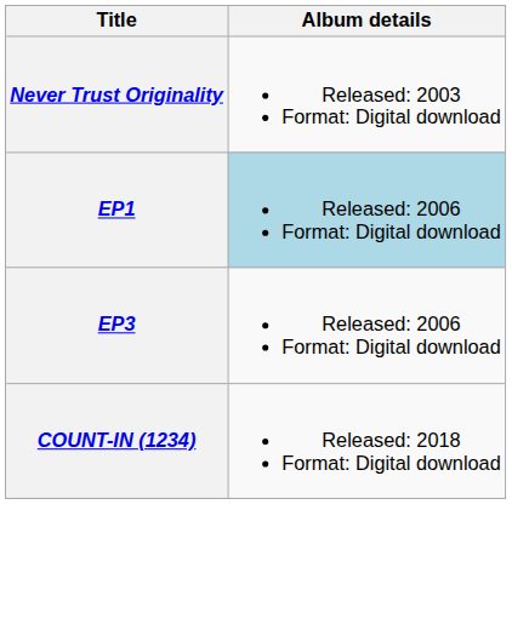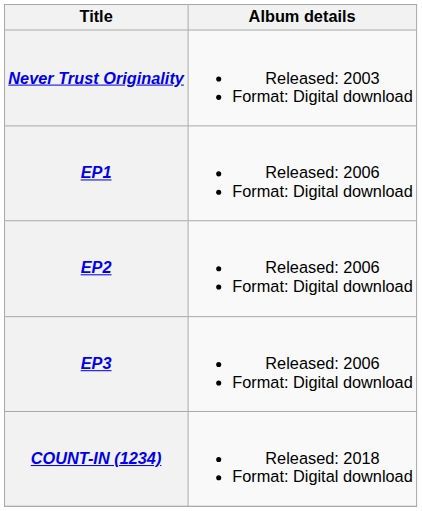 <table class="wikitable plainrowheaders" style="text-align:center;" border="1">
 <tr>
 <th scope="col">Title</th>
 <th scope="col">Album details</th>
 </tr>
 <tr>
 <th scope="row"><em><a href='#'>Never Trust Originality</a></em></th>
 <td><br><ul><li>Released: 2003</li><li>Format: Digital download</li></ul></td>
 </tr>
 <tr>
 <th scope="row"><em><a href='#'>EP1</a></em></th>
-<td style="background: lightblue;"><br><ul><li>Released: 2006</li><li>Format: Digital download</li></ul></td>
+<td><br><ul><li>Released: 2006</li><li>Format: Digital download</li></ul></td>
+</tr>
+<tr>
+<th scope="row"><em><a href='#'>EP2</a></em></th>
+<td><br><ul><li>Released: 2006</li><li>Format: Digital download</li></ul></td>
 </tr>
 <tr>
 <th scope="row"><em><a href='#'>EP3</a></em></th>
 <td><br><ul><li>Released: 2006</li><li>Format: Digital download</li></ul></td>
 </tr>
 <tr>
 <th scope="row"><em><a href='#'>COUNT-IN (1234)</a></em></th>
 <td><br><ul><li>Released: 2018</li><li>Format: Digital download</li></ul></td>
 </tr>
 <tr>
 </tr>
 </table>
